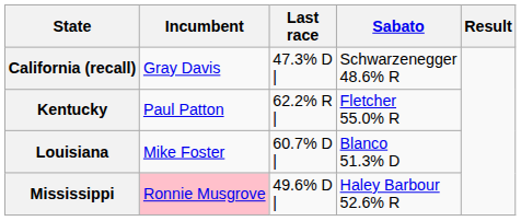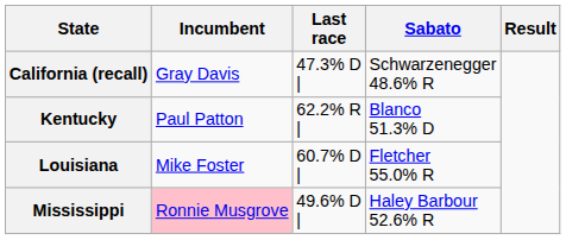 <table class="wikitable sortable" style="font-size:90%;">
 <tr>
 <th>State</th>
 <th>Incumbent</th>
 <th>Last<br>race</th>
 <th><a href='#'>Sabato</a><br></th>
 <th>Result</th>
 </tr>
 <tr>
 <th>California (recall)</th>
 <td><a href='#'>Gray Davis</a></td>
 <td>47.3% D<br>| </td>
 <td>Schwarzenegger<br> 48.6% R</td>
 </tr>
 <tr>
 <th>Kentucky</th>
 <td><a href='#'>Paul Patton</a> </td>
 <td>62.2% R<br>| </td>
-<td><a href='#'>Fletcher</a><br>55.0% R</td>
+<td><a href='#'>Blanco</a><br> 51.3% D</td>
 </tr>
 <tr>
 <th>Louisiana</th>
 <td><a href='#'>Mike Foster</a> </td>
 <td>60.7% D<br>| </td>
-<td><a href='#'>Blanco</a><br> 51.3% D</td>
+<td><a href='#'>Fletcher</a><br>55.0% R</td>
 </tr>
 <tr>
 <th>Mississippi</th>
 <td style="background: pink;"><a href='#'>Ronnie Musgrove</a></td>
 <td>49.6% D<br>| </td>
 <td><a href='#'>Haley Barbour</a><br> 52.6% R</td>
 </tr>
 </table>
